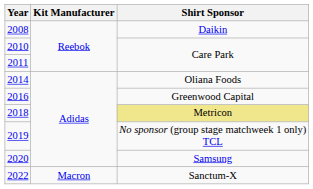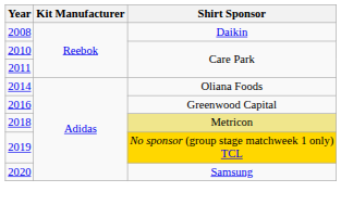 <table class="wikitable" style="text-align:center;margin-left:1em;">
 <tr>
 <th>Year</th>
 <th>Kit Manufacturer</th>
 <th>Shirt Sponsor</th>
 </tr>
 <tr>
 <td><a href='#'>2008</a></td>
 <td rowspan=3><a href='#'>Reebok</a></td>
 <td><a href='#'>Daikin</a></td>
 </tr>
 <tr>
 <td><a href='#'>2010</a></td>
 <td rowspan=2>Care Park</td>
 </tr>
 <tr>
 <td><a href='#'>2011</a></td>
 </tr>
 <tr>
 <td><a href='#'>2014</a></td>
 <td rowspan=5><a href='#'>Adidas</a></td>
 <td>Oliana Foods</td>
 </tr>
 <tr>
 <td><a href='#'>2016</a></td>
 <td>Greenwood Capital</td>
 </tr>
 <tr>
 <td><a href='#'>2018</a></td>
 <td style="background: khaki;">Metricon</td>
 </tr>
 <tr>
 <td><a href='#'>2019</a></td>
-<td><em>No sponsor</em> (group stage matchweek 1 only)<br><a href='#'>TCL</a></td>
+<td style="background: gold;"><em>No sponsor</em> (group stage matchweek 1 only)<br><a href='#'>TCL</a></td>
 </tr>
 <tr>
 <td><a href='#'>2020</a></td>
 <td><a href='#'>Samsung</a></td>
 </tr>
-<tr>
-<td><a href='#'>2022</a></td>
-<td><a href='#'>Macron</a></td>
-<td>Sanctum-X</td>
-</tr>
 </table>
